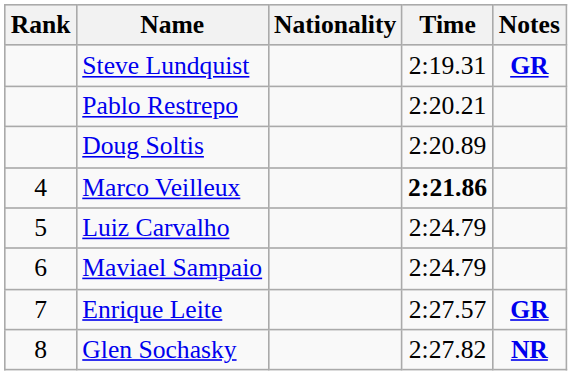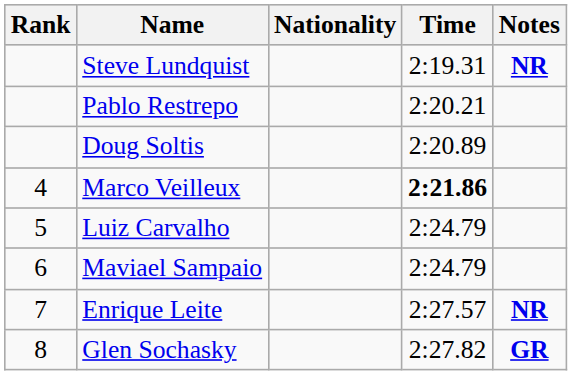 <table class="wikitable sortable" style="text-align:center">
 <tr>
 <th>Rank</th>
 <th>Name</th>
 <th>Nationality</th>
 <th>Time</th>
 <th>Notes</th>
 </tr>
 <tr>
 <td></td>
 <td align=left><a href='#'>Steve Lundquist</a></td>
 <td align=left></td>
 <td>2:19.31</td>
-<td><strong><a href='#'>GR</a></strong></td>
+<td><strong><a href='#'>NR</a></strong></td>
 </tr>
 <tr>
 <td></td>
 <td align=left><a href='#'>Pablo Restrepo</a></td>
 <td align=left></td>
 <td>2:20.21</td>
 <td></td>
 </tr>
 <tr>
 <td></td>
 <td align=left><a href='#'>Doug Soltis</a></td>
 <td align=left></td>
 <td>2:20.89</td>
 <td></td>
 </tr>
 <tr>
 <td>4</td>
 <td align=left><a href='#'>Marco Veilleux</a></td>
 <td align=left></td>
 <td><strong>2:21.86</strong></td>
 <td></td>
 </tr>
 <tr>
 <td>5</td>
 <td align=left><a href='#'>Luiz Carvalho</a></td>
 <td align=left></td>
 <td>2:24.79</td>
 <td></td>
 </tr>
 <tr>
 <td>6</td>
 <td align=left><a href='#'>Maviael Sampaio</a></td>
 <td align=left></td>
 <td>2:24.79</td>
 <td></td>
 </tr>
 <tr>
 <td>7</td>
 <td align=left><a href='#'>Enrique Leite</a></td>
 <td align=left></td>
 <td>2:27.57</td>
-<td><strong><a href='#'>GR</a></strong></td>
+<td><strong><a href='#'>NR</a></strong></td>
 </tr>
 <tr>
 <td>8</td>
 <td align=left><a href='#'>Glen Sochasky</a></td>
 <td align=left></td>
 <td>2:27.82</td>
-<td><strong><a href='#'>NR</a></strong></td>
+<td><strong><a href='#'>GR</a></strong></td>
 </tr>
 </table>
